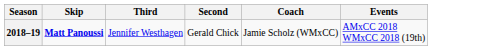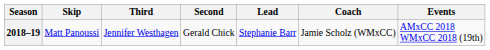 <table class="wikitable">
 <tr>
 <th scope="col">Season</th>
 <th scope="col">Skip</th>
 <th scope="col">Third</th>
 <th scope="col">Second</th>
+<th scope="col">Lead</th>
 <th scope="col">Coach</th>
 <th scope="col">Events</th>
 </tr>
 <tr>
 <th scope="row">2018–19</th>
-<td><strong><a href='#'>Matt Panoussi</a></strong></td>
+<td><a href='#'>Matt Panoussi</a></td>
 <td><a href='#'>Jennifer Westhagen</a></td>
 <td>Gerald Chick</td>
+<td><a href='#'>Stephanie Barr</a></td>
 <td>Jamie Scholz (WMxCC)</td>
 <td><a href='#'>AMxCC 2018</a> <br><a href='#'>WMxCC 2018</a> (19th)</td>
 </tr>
 </table>
